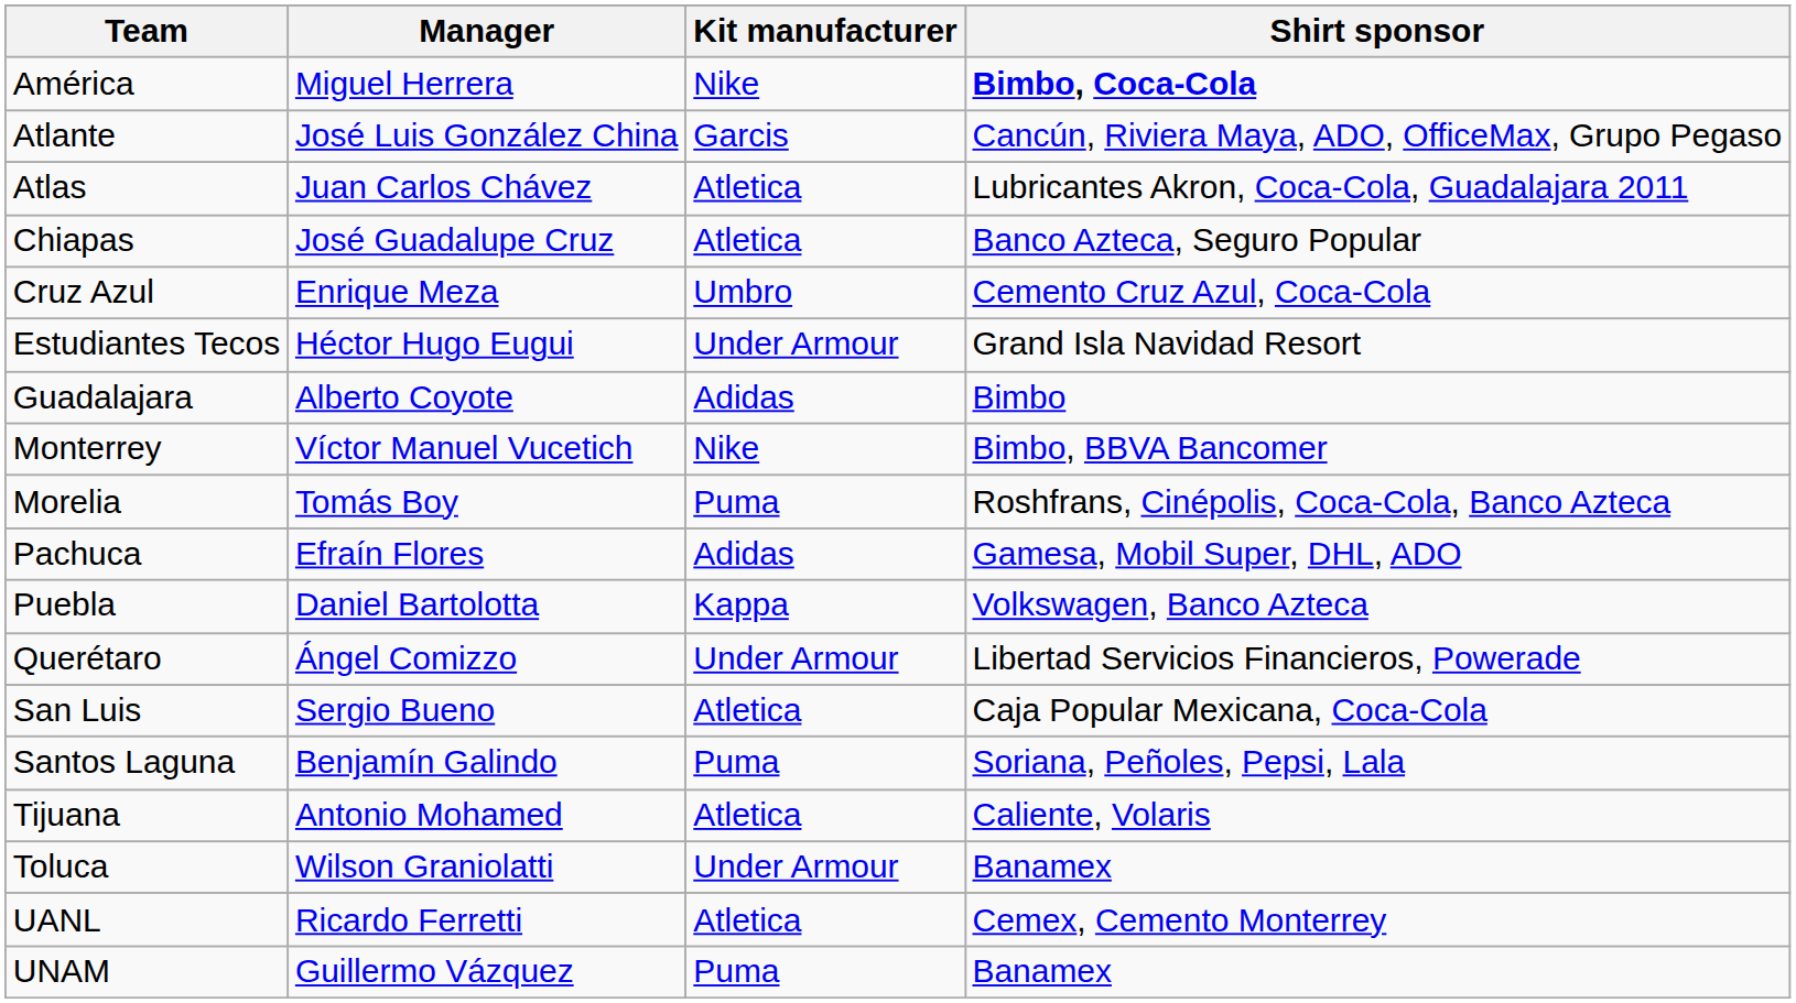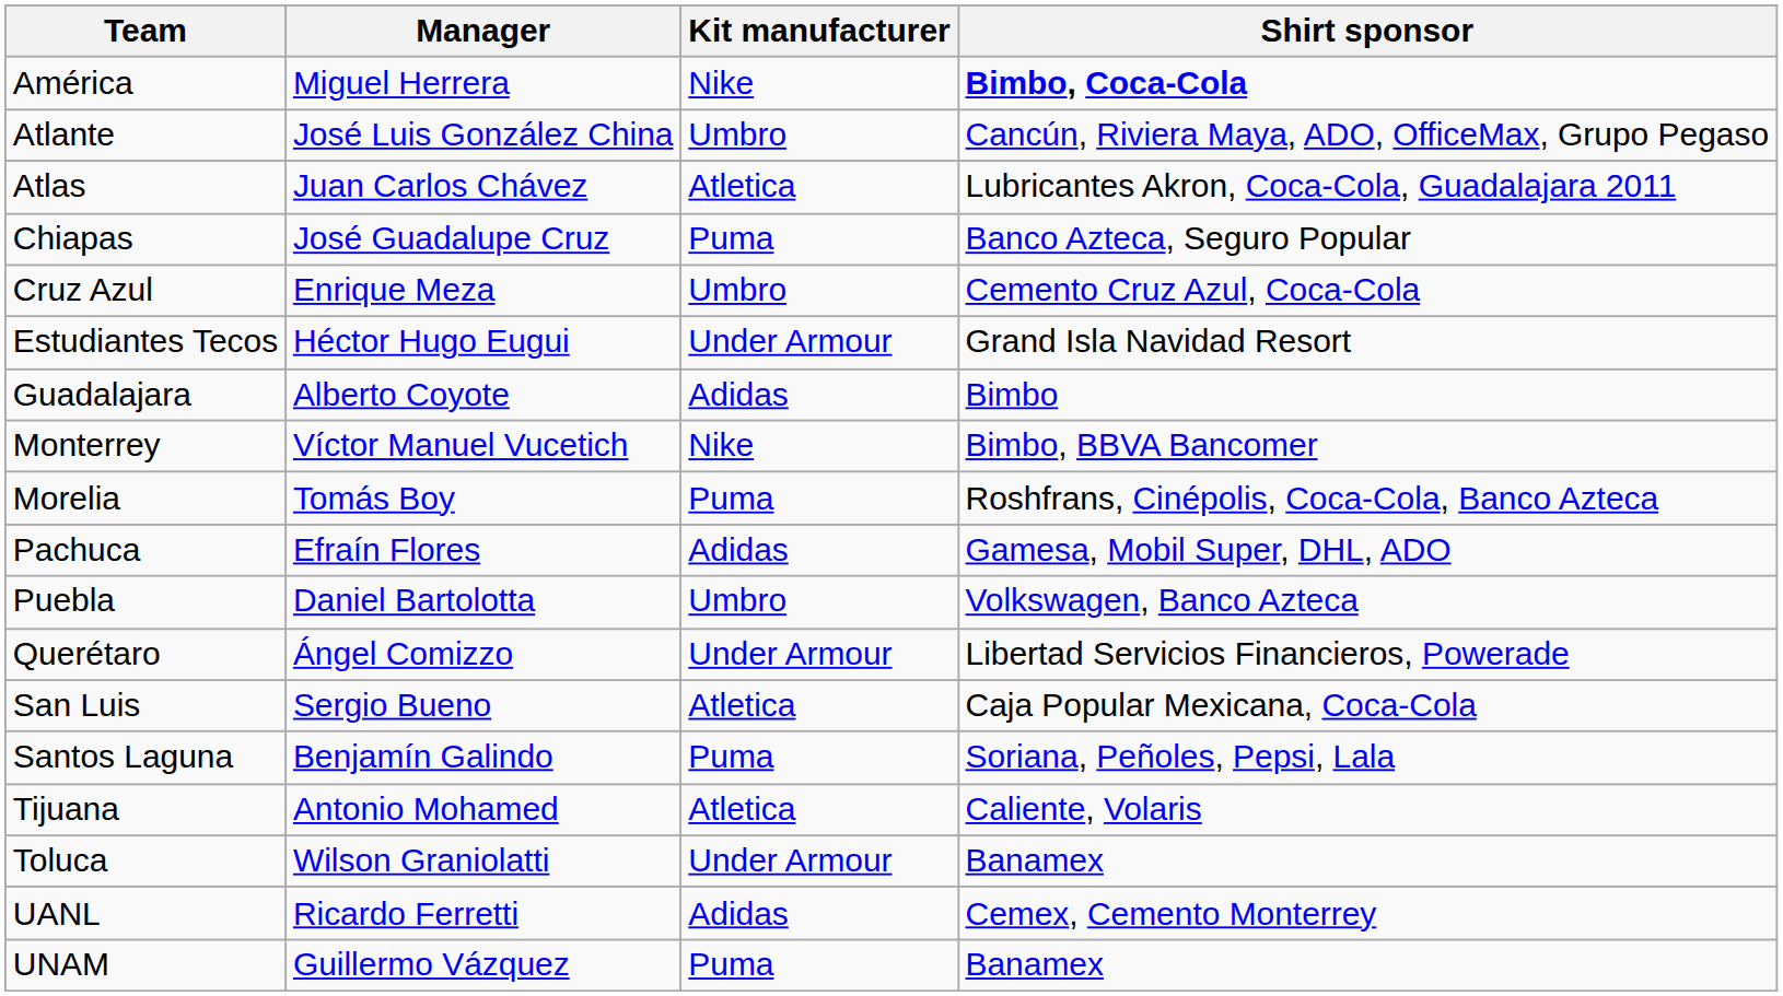 <table class="wikitable sortable" style="text-align: left;">
 <tr>
 <th>Team</th>
 <th>Manager</th>
 <th>Kit manufacturer</th>
 <th>Shirt sponsor</th>
 </tr>
 <tr>
 <td>América</td>
 <td> <a href='#'>Miguel Herrera</a></td>
 <td><a href='#'>Nike</a></td>
 <td><strong><a href='#'>Bimbo</a>, <a href='#'>Coca-Cola</a></strong></td>
 </tr>
 <tr>
 <td>Atlante</td>
 <td> <a href='#'>José Luis González China</a></td>
-<td><a href='#'>Garcis</a></td>
+<td><a href='#'>Umbro</a></td>
 <td><a href='#'>Cancún</a>, <a href='#'>Riviera Maya</a>, <a href='#'>ADO</a>, <a href='#'>OfficeMax</a>, Grupo Pegaso</td>
 </tr>
 <tr>
 <td>Atlas</td>
 <td> <a href='#'>Juan Carlos Chávez</a></td>
 <td><a href='#'>Atletica</a></td>
 <td>Lubricantes Akron, <a href='#'>Coca-Cola</a>, <a href='#'>Guadalajara 2011</a></td>
 </tr>
 <tr>
 <td>Chiapas</td>
 <td> <a href='#'>José Guadalupe Cruz</a></td>
-<td><a href='#'>Atletica</a></td>
+<td><a href='#'>Puma</a></td>
 <td><a href='#'>Banco Azteca</a>, Seguro Popular</td>
 </tr>
 <tr>
 <td>Cruz Azul</td>
 <td> <a href='#'>Enrique Meza</a></td>
 <td><a href='#'>Umbro</a></td>
 <td><a href='#'>Cemento Cruz Azul</a>, <a href='#'>Coca-Cola</a></td>
 </tr>
 <tr>
 <td>Estudiantes Tecos</td>
 <td> <a href='#'>Héctor Hugo Eugui</a></td>
 <td><a href='#'>Under Armour</a></td>
 <td>Grand Isla Navidad Resort</td>
 </tr>
 <tr>
 <td>Guadalajara</td>
 <td> <a href='#'>Alberto Coyote</a></td>
 <td><a href='#'>Adidas</a></td>
 <td><a href='#'>Bimbo</a></td>
 </tr>
 <tr>
 <td>Monterrey</td>
 <td> <a href='#'>Víctor Manuel Vucetich</a></td>
 <td><a href='#'>Nike</a></td>
 <td><a href='#'>Bimbo</a>, <a href='#'>BBVA Bancomer</a></td>
 </tr>
 <tr>
 <td>Morelia</td>
 <td> <a href='#'>Tomás Boy</a></td>
 <td><a href='#'>Puma</a></td>
 <td>Roshfrans, <a href='#'>Cinépolis</a>, <a href='#'>Coca-Cola</a>, <a href='#'>Banco Azteca</a></td>
 </tr>
 <tr>
 <td>Pachuca</td>
 <td> <a href='#'>Efraín Flores</a></td>
 <td><a href='#'>Adidas</a></td>
 <td><a href='#'>Gamesa</a>, <a href='#'>Mobil Super</a>, <a href='#'>DHL</a>, <a href='#'>ADO</a></td>
 </tr>
 <tr>
 <td>Puebla</td>
 <td> <a href='#'>Daniel Bartolotta</a></td>
-<td><a href='#'>Kappa</a></td>
+<td><a href='#'>Umbro</a></td>
 <td><a href='#'>Volkswagen</a>, <a href='#'>Banco Azteca</a></td>
 </tr>
 <tr>
 <td>Querétaro</td>
 <td> <a href='#'>Ángel Comizzo</a></td>
 <td><a href='#'>Under Armour</a></td>
 <td>Libertad Servicios Financieros, <a href='#'>Powerade</a></td>
 </tr>
 <tr>
 <td>San Luis</td>
 <td> <a href='#'>Sergio Bueno</a></td>
 <td><a href='#'>Atletica</a></td>
 <td>Caja Popular Mexicana, <a href='#'>Coca-Cola</a></td>
 </tr>
 <tr>
 <td>Santos Laguna</td>
 <td> <a href='#'>Benjamín Galindo</a></td>
 <td><a href='#'>Puma</a></td>
 <td><a href='#'>Soriana</a>, <a href='#'>Peñoles</a>, <a href='#'>Pepsi</a>, <a href='#'>Lala</a></td>
 </tr>
 <tr>
 <td>Tijuana</td>
 <td> <a href='#'>Antonio Mohamed</a></td>
 <td><a href='#'>Atletica</a></td>
 <td><a href='#'>Caliente</a>, <a href='#'>Volaris</a></td>
 </tr>
 <tr>
 <td>Toluca</td>
 <td> <a href='#'>Wilson Graniolatti</a></td>
 <td><a href='#'>Under Armour</a></td>
 <td><a href='#'>Banamex</a></td>
 </tr>
 <tr>
 <td>UANL</td>
 <td> <a href='#'>Ricardo Ferretti</a></td>
-<td><a href='#'>Atletica</a></td>
+<td><a href='#'>Adidas</a></td>
 <td><a href='#'>Cemex</a>, <a href='#'>Cemento Monterrey</a></td>
 </tr>
 <tr>
 <td>UNAM</td>
 <td> <a href='#'>Guillermo Vázquez</a></td>
 <td><a href='#'>Puma</a></td>
 <td><a href='#'>Banamex</a></td>
 </tr>
 </table>
